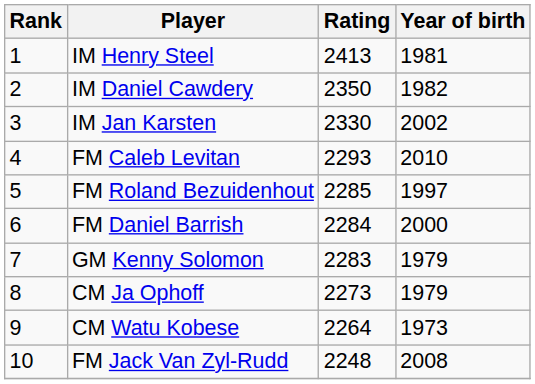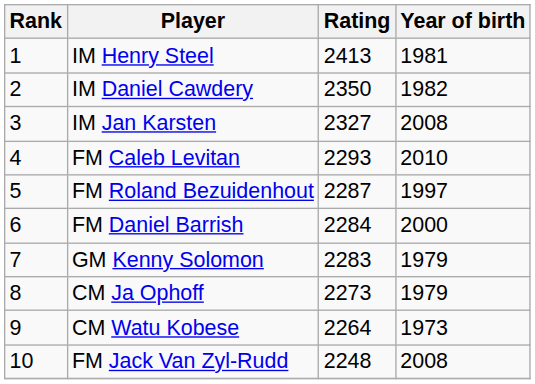 <table class="wikitable sortable">
 <tr>
 <th>Rank</th>
 <th>Player</th>
 <th>Rating</th>
 <th>Year of birth</th>
 </tr>
 <tr>
 <td>1</td>
 <td>IM <a href='#'>Henry Steel</a></td>
 <td>2413</td>
 <td>1981</td>
 </tr>
 <tr>
 <td>2</td>
 <td>IM <a href='#'>Daniel Cawdery</a></td>
 <td>2350</td>
 <td>1982</td>
 </tr>
 <tr>
 <td>3</td>
 <td>IM <a href='#'>Jan Karsten</a></td>
-<td>2330</td>
-<td>2002</td>
+<td>2327</td>
+<td>2008</td>
 </tr>
 <tr>
 <td>4</td>
 <td>FM <a href='#'>Caleb Levitan</a></td>
 <td>2293</td>
 <td>2010</td>
 </tr>
 <tr>
 <td>5</td>
 <td>FM <a href='#'>Roland Bezuidenhout</a></td>
-<td>2285</td>
+<td>2287</td>
 <td>1997</td>
 </tr>
 <tr>
 <td>6</td>
 <td>FM <a href='#'>Daniel Barrish</a></td>
 <td>2284</td>
 <td>2000</td>
 </tr>
 <tr>
 <td>7</td>
 <td>GM <a href='#'>Kenny Solomon</a></td>
 <td>2283</td>
 <td>1979</td>
 </tr>
 <tr>
 <td>8</td>
 <td>CM <a href='#'>Ja Ophoff</a></td>
 <td>2273</td>
 <td>1979</td>
 </tr>
 <tr>
 <td>9</td>
 <td>CM <a href='#'>Watu Kobese</a></td>
 <td>2264</td>
 <td>1973</td>
 </tr>
 <tr>
 <td>10</td>
 <td>FM <a href='#'>Jack Van Zyl-Rudd</a></td>
 <td>2248</td>
 <td>2008</td>
 </tr>
 <tr>
 </tr>
 </table>
